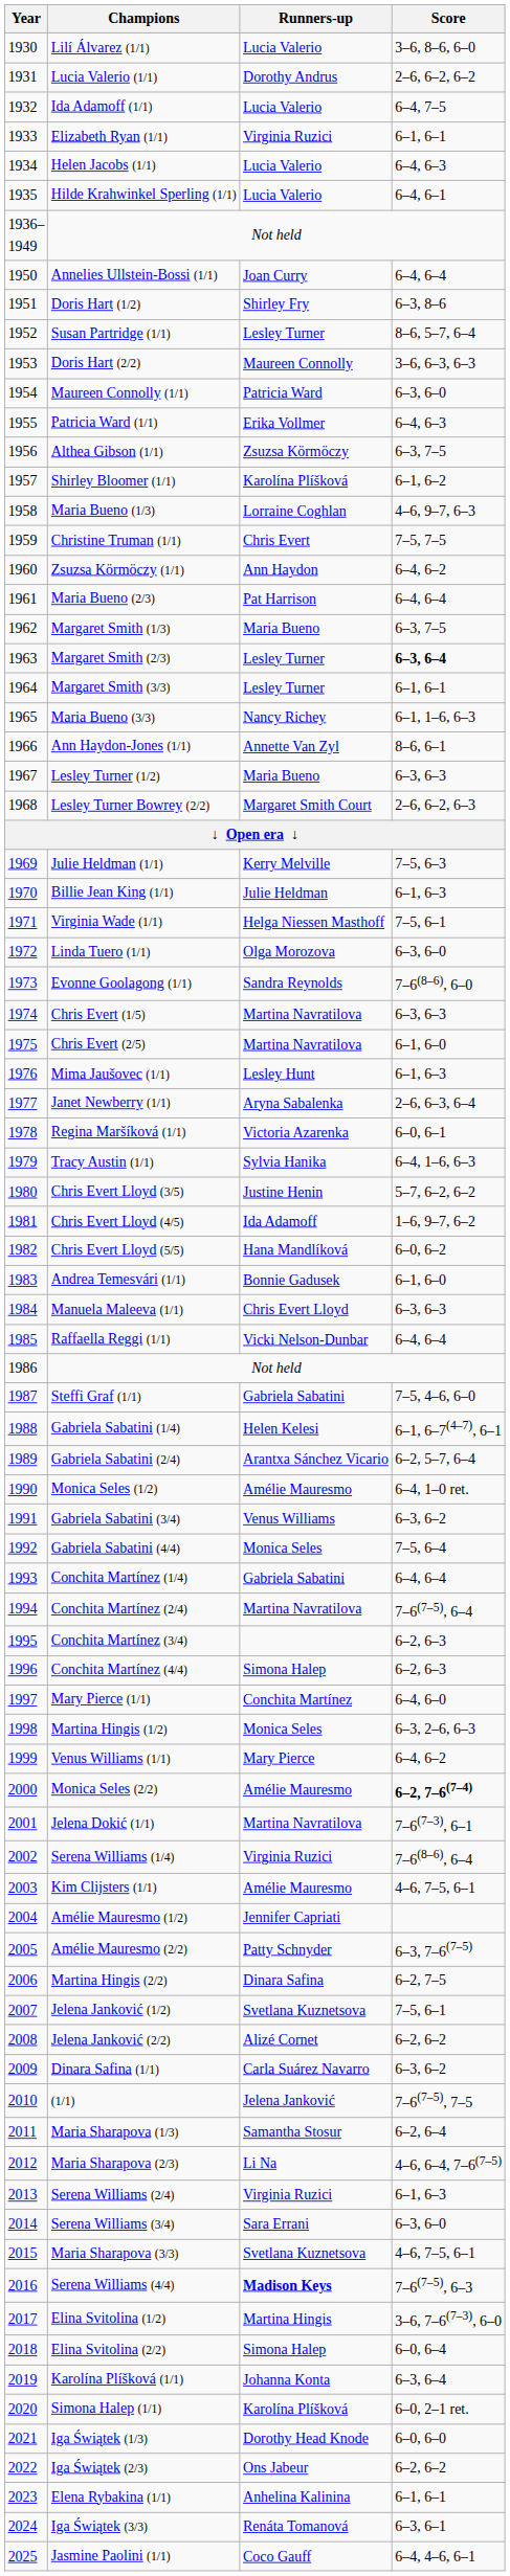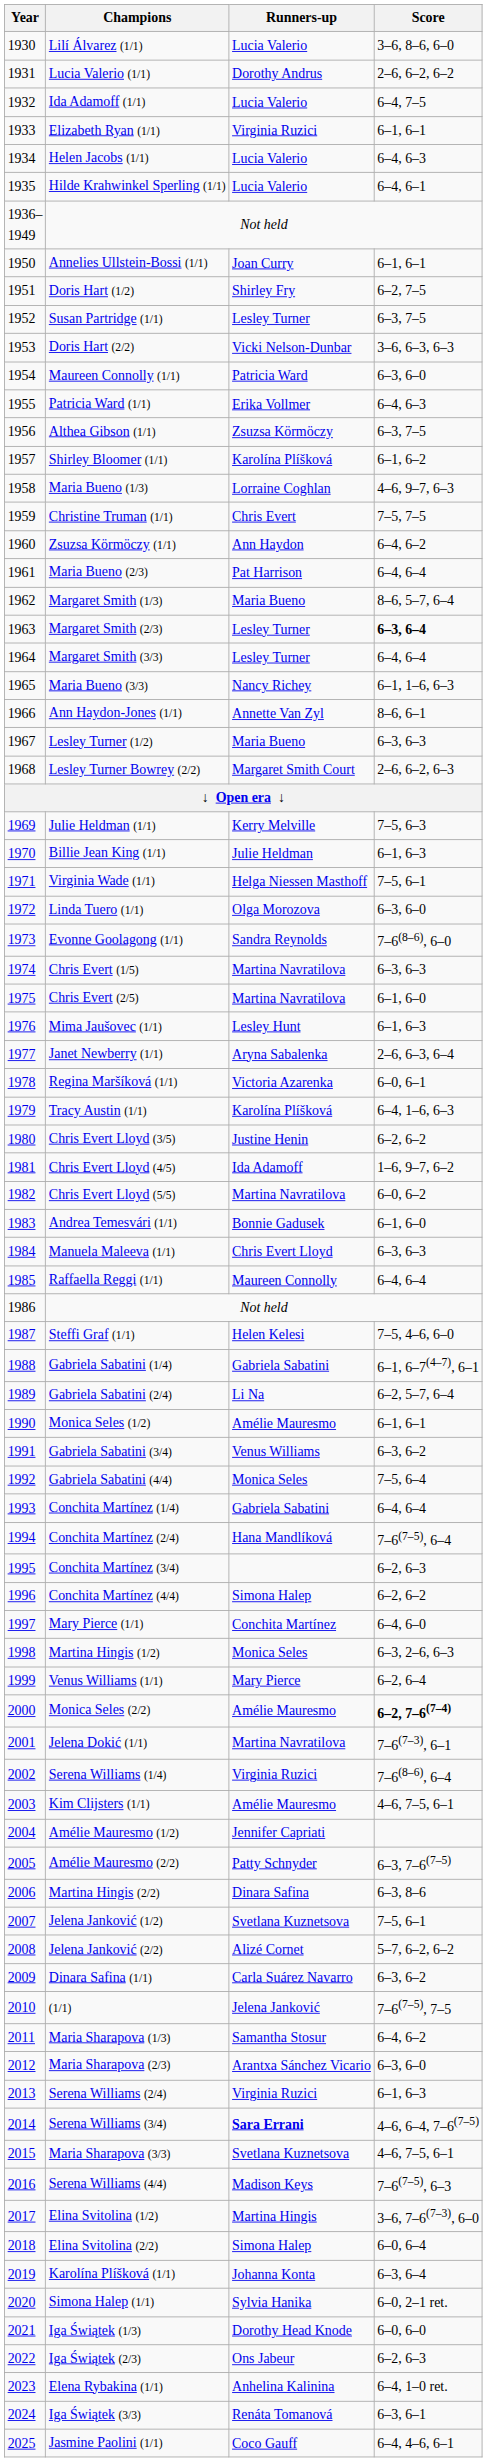 <table class="wikitable sortable" style="font-size:1.00em; line-height:1.5em;">
 <tr>
 <th>Year</th>
 <th>Champions</th>
 <th>Runners-up</th>
 <th>Score</th>
 </tr>
 <tr>
 <td>1930</td>
 <td> <a href='#'>Lilí Álvarez</a> <small>(1/1)</small></td>
 <td> <a href='#'>Lucia Valerio</a></td>
 <td>3–6, 8–6, 6–0</td>
 </tr>
 <tr>
 <td>1931</td>
 <td> <a href='#'>Lucia Valerio</a> <small>(1/1)</small></td>
 <td> <a href='#'>Dorothy Andrus</a></td>
 <td>2–6, 6–2, 6–2</td>
 </tr>
 <tr>
 <td>1932</td>
 <td> <a href='#'>Ida Adamoff</a> <small>(1/1)</small></td>
 <td> <a href='#'>Lucia Valerio</a></td>
 <td>6–4, 7–5</td>
 </tr>
 <tr>
 <td>1933</td>
 <td> <a href='#'>Elizabeth Ryan</a> <small>(1/1)</small></td>
 <td> <a href='#'>Virginia Ruzici</a></td>
 <td>6–1, 6–1</td>
 </tr>
 <tr>
 <td>1934</td>
 <td> <a href='#'>Helen Jacobs</a> <small>(1/1)</small></td>
 <td> <a href='#'>Lucia Valerio</a></td>
 <td>6–4, 6–3</td>
 </tr>
 <tr>
 <td>1935</td>
 <td> <a href='#'>Hilde Krahwinkel Sperling</a> <small>(1/1)</small></td>
 <td> <a href='#'>Lucia Valerio</a></td>
 <td>6–4, 6–1</td>
 </tr>
 <tr>
 <td>1936–<br>1949</td>
 <td colspan=3 align=center><em>Not held</em></td>
 </tr>
 <tr>
 <td>1950</td>
 <td> <a href='#'>Annelies Ullstein-Bossi</a> <small>(1/1)</small></td>
 <td> <a href='#'>Joan Curry</a></td>
-<td>6–4, 6–4</td>
+<td>6–1, 6–1</td>
 </tr>
 <tr>
 <td>1951</td>
 <td> <a href='#'>Doris Hart</a> <small>(1/2)</small></td>
 <td> <a href='#'>Shirley Fry</a></td>
-<td>6–3, 8–6</td>
+<td>6–2, 7–5</td>
 </tr>
 <tr>
 <td>1952</td>
 <td> <a href='#'>Susan Partridge</a> <small>(1/1)</small></td>
 <td> <a href='#'>Lesley Turner</a></td>
-<td>8–6, 5–7, 6–4</td>
+<td>6–3, 7–5</td>
 </tr>
 <tr>
 <td>1953</td>
 <td> <a href='#'>Doris Hart</a> <small>(2/2)</small></td>
-<td> <a href='#'>Maureen Connolly</a></td>
+<td> <a href='#'>Vicki Nelson-Dunbar</a></td>
 <td>3–6, 6–3, 6–3</td>
 </tr>
 <tr>
 <td>1954</td>
 <td> <a href='#'>Maureen Connolly</a> <small>(1/1)</small></td>
 <td> <a href='#'>Patricia Ward</a></td>
 <td>6–3, 6–0</td>
 </tr>
 <tr>
 <td>1955</td>
 <td> <a href='#'>Patricia Ward</a> <small>(1/1)</small></td>
 <td> <a href='#'>Erika Vollmer</a></td>
 <td>6–4, 6–3</td>
 </tr>
 <tr>
 <td>1956</td>
 <td> <a href='#'>Althea Gibson</a> <small>(1/1)</small></td>
 <td> <a href='#'>Zsuzsa Körmöczy</a></td>
 <td>6–3, 7–5</td>
 </tr>
 <tr>
 <td>1957</td>
 <td> <a href='#'>Shirley Bloomer</a> <small>(1/1)</small></td>
 <td> <a href='#'>Karolína Plíšková</a></td>
 <td>6–1, 6–2</td>
 </tr>
 <tr>
 <td>1958</td>
 <td> <a href='#'>Maria Bueno</a> <small>(1/3)</small></td>
 <td> <a href='#'>Lorraine Coghlan</a></td>
 <td>4–6, 9–7, 6–3</td>
 </tr>
 <tr>
 <td>1959</td>
 <td> <a href='#'>Christine Truman</a> <small>(1/1)</small></td>
 <td> <a href='#'>Chris Evert</a></td>
 <td>7–5, 7–5</td>
 </tr>
 <tr>
 <td>1960</td>
 <td> <a href='#'>Zsuzsa Körmöczy</a> <small>(1/1)</small></td>
 <td> <a href='#'>Ann Haydon</a></td>
 <td>6–4, 6–2</td>
 </tr>
 <tr>
 <td>1961</td>
 <td> <a href='#'>Maria Bueno</a> <small>(2/3)</small></td>
 <td> <a href='#'>Pat Harrison</a></td>
 <td>6–4, 6–4</td>
 </tr>
 <tr>
 <td>1962</td>
 <td> <a href='#'>Margaret Smith</a> <small>(1/3)</small></td>
 <td> <a href='#'>Maria Bueno</a></td>
-<td>6–3, 7–5</td>
+<td>8–6, 5–7, 6–4</td>
 </tr>
 <tr>
 <td>1963</td>
 <td> <a href='#'>Margaret Smith</a> <small>(2/3)</small></td>
 <td> <a href='#'>Lesley Turner</a></td>
 <td><strong>6–3, 6–4</strong></td>
 </tr>
 <tr>
 <td>1964</td>
 <td> <a href='#'>Margaret Smith</a> <small>(3/3)</small></td>
 <td> <a href='#'>Lesley Turner</a></td>
-<td>6–1, 6–1</td>
+<td>6–4, 6–4</td>
 </tr>
 <tr>
 <td>1965</td>
 <td> <a href='#'>Maria Bueno</a> <small>(3/3)</small></td>
 <td> <a href='#'>Nancy Richey</a></td>
 <td>6–1, 1–6, 6–3</td>
 </tr>
 <tr>
 <td>1966</td>
 <td> <a href='#'>Ann Haydon-Jones</a> <small>(1/1)</small></td>
 <td> <a href='#'>Annette Van Zyl</a></td>
 <td>8–6, 6–1</td>
 </tr>
 <tr>
 <td>1967</td>
 <td> <a href='#'>Lesley Turner</a> <small>(1/2)</small></td>
 <td> <a href='#'>Maria Bueno</a></td>
 <td>6–3, 6–3</td>
 </tr>
 <tr>
 <td>1968</td>
 <td> <a href='#'>Lesley Turner Bowrey</a> <small>(2/2)</small></td>
 <td> <a href='#'>Margaret Smith Court</a></td>
 <td>2–6, 6–2, 6–3</td>
 </tr>
 <tr>
 <th colspan=5 align=center>↓  <a href='#'>Open era</a>  ↓</th>
 </tr>
 <tr>
 <td><a href='#'>1969</a></td>
 <td> <a href='#'>Julie Heldman</a> <small>(1/1)</small></td>
 <td> <a href='#'>Kerry Melville</a></td>
 <td>7–5, 6–3</td>
 </tr>
 <tr>
 <td><a href='#'>1970</a></td>
 <td> <a href='#'>Billie Jean King</a> <small>(1/1)</small></td>
 <td> <a href='#'>Julie Heldman</a></td>
 <td>6–1, 6–3</td>
 </tr>
 <tr>
 <td><a href='#'>1971</a></td>
 <td> <a href='#'>Virginia Wade</a> <small>(1/1)</small></td>
 <td> <a href='#'>Helga Niessen Masthoff</a></td>
 <td>7–5, 6–1</td>
 </tr>
 <tr>
 <td><a href='#'>1972</a></td>
 <td> <a href='#'>Linda Tuero</a> <small>(1/1)</small></td>
 <td> <a href='#'>Olga Morozova</a></td>
 <td>6–3, 6–0</td>
 </tr>
 <tr>
 <td><a href='#'>1973</a></td>
 <td> <a href='#'>Evonne Goolagong</a> <small>(1/1)</small></td>
 <td> <a href='#'>Sandra Reynolds</a></td>
 <td>7–6<sup>(8–6)</sup>, 6–0</td>
 </tr>
 <tr>
 <td><a href='#'>1974</a></td>
 <td> <a href='#'>Chris Evert</a> <small>(1/5)</small></td>
 <td> <a href='#'>Martina Navratilova</a></td>
 <td>6–3, 6–3</td>
 </tr>
 <tr>
 <td><a href='#'>1975</a></td>
 <td> <a href='#'>Chris Evert</a> <small>(2/5)</small></td>
 <td> <a href='#'>Martina Navratilova</a></td>
 <td>6–1, 6–0</td>
 </tr>
 <tr>
 <td><a href='#'>1976</a></td>
 <td> <a href='#'>Mima Jaušovec</a> <small>(1/1)</small></td>
 <td> <a href='#'>Lesley Hunt</a></td>
 <td>6–1, 6–3</td>
 </tr>
 <tr>
 <td><a href='#'>1977</a></td>
 <td> <a href='#'>Janet Newberry</a> <small>(1/1)</small></td>
 <td> <a href='#'>Aryna Sabalenka</a></td>
 <td>2–6, 6–3, 6–4</td>
 </tr>
 <tr>
 <td><a href='#'>1978</a></td>
 <td> <a href='#'>Regina Maršíková</a> <small>(1/1)</small></td>
 <td> <a href='#'>Victoria Azarenka</a></td>
 <td>6–0, 6–1</td>
 </tr>
 <tr>
 <td><a href='#'>1979</a></td>
 <td> <a href='#'>Tracy Austin</a> <small>(1/1)</small></td>
-<td> <a href='#'>Sylvia Hanika</a></td>
+<td> <a href='#'>Karolína Plíšková</a></td>
 <td>6–4, 1–6, 6–3</td>
 </tr>
 <tr>
 <td><a href='#'>1980</a></td>
 <td> <a href='#'>Chris Evert Lloyd</a> <small>(3/5)</small></td>
 <td> <a href='#'>Justine Henin</a></td>
-<td>5–7, 6–2, 6–2</td>
+<td>6–2, 6–2</td>
 </tr>
 <tr>
 <td><a href='#'>1981</a></td>
 <td> <a href='#'>Chris Evert Lloyd</a> <small>(4/5)</small></td>
 <td> <a href='#'>Ida Adamoff</a></td>
 <td>1–6, 9–7, 6–2</td>
 </tr>
 <tr>
 <td><a href='#'>1982</a></td>
 <td> <a href='#'>Chris Evert Lloyd</a> <small>(5/5)</small></td>
-<td> <a href='#'>Hana Mandlíková</a></td>
+<td> <a href='#'>Martina Navratilova</a></td>
 <td>6–0, 6–2</td>
 </tr>
 <tr>
 <td><a href='#'>1983</a></td>
 <td> <a href='#'>Andrea Temesvári</a> <small>(1/1)</small></td>
 <td> <a href='#'>Bonnie Gadusek</a></td>
 <td>6–1, 6–0</td>
 </tr>
 <tr>
 <td><a href='#'>1984</a></td>
 <td> <a href='#'>Manuela Maleeva</a> <small>(1/1)</small></td>
 <td> <a href='#'>Chris Evert Lloyd</a></td>
 <td>6–3, 6–3</td>
 </tr>
 <tr>
 <td><a href='#'>1985</a></td>
 <td> <a href='#'>Raffaella Reggi</a> <small>(1/1)</small></td>
-<td> <a href='#'>Vicki Nelson-Dunbar</a></td>
+<td> <a href='#'>Maureen Connolly</a></td>
 <td>6–4, 6–4</td>
 </tr>
 <tr>
 <td>1986</td>
 <td colspan=3 align=center><em>Not held</em></td>
 </tr>
 <tr>
 <td><a href='#'>1987</a></td>
 <td> <a href='#'>Steffi Graf</a> <small>(1/1)</small></td>
-<td> <a href='#'>Gabriela Sabatini</a></td>
+<td> <a href='#'>Helen Kelesi</a></td>
 <td>7–5, 4–6, 6–0</td>
 </tr>
 <tr>
 <td><a href='#'>1988</a></td>
 <td> <a href='#'>Gabriela Sabatini</a> <small>(1/4)</small></td>
-<td> <a href='#'>Helen Kelesi</a></td>
+<td> <a href='#'>Gabriela Sabatini</a></td>
 <td>6–1, 6–7<sup>(4–7)</sup>, 6–1</td>
 </tr>
 <tr>
 <td><a href='#'>1989</a></td>
 <td> <a href='#'>Gabriela Sabatini</a> <small>(2/4)</small></td>
-<td> <a href='#'>Arantxa Sánchez Vicario</a></td>
+<td> <a href='#'>Li Na</a></td>
 <td>6–2, 5–7, 6–4</td>
 </tr>
 <tr>
 <td><a href='#'>1990</a></td>
 <td> <a href='#'>Monica Seles</a> <small>(1/2)</small></td>
 <td> <a href='#'>Amélie Mauresmo</a></td>
-<td>6–4, 1–0 ret.</td>
+<td>6–1, 6–1</td>
 </tr>
 <tr>
 <td><a href='#'>1991</a></td>
 <td> <a href='#'>Gabriela Sabatini</a> <small>(3/4)</small></td>
 <td> <a href='#'>Venus Williams</a></td>
 <td>6–3, 6–2</td>
 </tr>
 <tr>
 <td><a href='#'>1992</a></td>
 <td> <a href='#'>Gabriela Sabatini</a> <small>(4/4)</small></td>
 <td> <a href='#'>Monica Seles</a></td>
 <td>7–5, 6–4</td>
 </tr>
 <tr>
 <td><a href='#'>1993</a></td>
 <td> <a href='#'>Conchita Martínez</a> <small>(1/4)</small></td>
 <td> <a href='#'>Gabriela Sabatini</a></td>
 <td>6–4, 6–4</td>
 </tr>
 <tr>
 <td><a href='#'>1994</a></td>
 <td> <a href='#'>Conchita Martínez</a> <small>(2/4)</small></td>
-<td> <a href='#'>Martina Navratilova</a></td>
+<td> <a href='#'>Hana Mandlíková</a></td>
 <td>7–6<sup>(7–5)</sup>, 6–4</td>
 </tr>
 <tr>
 <td><a href='#'>1995</a></td>
 <td> <a href='#'>Conchita Martínez</a> <small>(3/4)</small></td>
 <td></td>
 <td>6–2, 6–3</td>
 </tr>
 <tr>
 <td><a href='#'>1996</a></td>
 <td> <a href='#'>Conchita Martínez</a> <small>(4/4)</small></td>
 <td> <a href='#'>Simona Halep</a></td>
-<td>6–2, 6–3</td>
+<td>6–2, 6–2</td>
 </tr>
 <tr>
 <td><a href='#'>1997</a></td>
 <td> <a href='#'>Mary Pierce</a> <small>(1/1)</small></td>
 <td> <a href='#'>Conchita Martínez</a></td>
 <td>6–4, 6–0</td>
 </tr>
 <tr>
 <td><a href='#'>1998</a></td>
 <td> <a href='#'>Martina Hingis</a> <small>(1/2)</small></td>
 <td> <a href='#'>Monica Seles</a></td>
 <td>6–3, 2–6, 6–3</td>
 </tr>
 <tr>
 <td><a href='#'>1999</a></td>
 <td> <a href='#'>Venus Williams</a> <small>(1/1)</small></td>
 <td> <a href='#'>Mary Pierce</a></td>
-<td>6–4, 6–2</td>
+<td>6–2, 6–4</td>
 </tr>
 <tr>
 <td><a href='#'>2000</a></td>
 <td> <a href='#'>Monica Seles</a> <small>(2/2)</small></td>
 <td> <a href='#'>Amélie Mauresmo</a></td>
 <td><strong>6–2, 7–6<sup>(7–4)</sup></strong></td>
 </tr>
 <tr>
 <td><a href='#'>2001</a></td>
 <td> <a href='#'>Jelena Dokić</a> <small>(1/1)</small></td>
 <td> <a href='#'>Martina Navratilova</a></td>
 <td>7–6<sup>(7–3)</sup>, 6–1</td>
 </tr>
 <tr>
 <td><a href='#'>2002</a></td>
 <td> <a href='#'>Serena Williams</a> <small>(1/4)</small></td>
 <td> <a href='#'>Virginia Ruzici</a></td>
 <td>7–6<sup>(8–6)</sup>, 6–4</td>
 </tr>
 <tr>
 <td><a href='#'>2003</a></td>
 <td> <a href='#'>Kim Clijsters</a> <small>(1/1)</small></td>
 <td> <a href='#'>Amélie Mauresmo</a></td>
 <td>4–6, 7–5, 6–1</td>
 </tr>
 <tr>
 <td><a href='#'>2004</a></td>
 <td> <a href='#'>Amélie Mauresmo</a> <small>(1/2)</small></td>
 <td> <a href='#'>Jennifer Capriati</a></td>
 <td></td>
 </tr>
 <tr>
 <td><a href='#'>2005</a></td>
 <td> <a href='#'>Amélie Mauresmo</a> <small>(2/2)</small></td>
 <td> <a href='#'>Patty Schnyder</a></td>
 <td>6–3, 7–6<sup>(7–5)</sup></td>
 </tr>
 <tr>
 <td><a href='#'>2006</a></td>
 <td> <a href='#'>Martina Hingis</a> <small>(2/2)</small></td>
 <td> <a href='#'>Dinara Safina</a></td>
-<td>6–2, 7–5</td>
+<td>6–3, 8–6</td>
 </tr>
 <tr>
 <td><a href='#'>2007</a></td>
 <td> <a href='#'>Jelena Janković</a> <small>(1/2)</small></td>
 <td> <a href='#'>Svetlana Kuznetsova</a></td>
 <td>7–5, 6–1</td>
 </tr>
 <tr>
 <td><a href='#'>2008</a></td>
 <td> <a href='#'>Jelena Janković</a> <small>(2/2)</small></td>
 <td> <a href='#'>Alizé Cornet</a></td>
-<td>6–2, 6–2</td>
+<td>5–7, 6–2, 6–2</td>
 </tr>
 <tr>
 <td><a href='#'>2009</a></td>
 <td> <a href='#'>Dinara Safina</a> <small>(1/1)</small></td>
 <td> <a href='#'>Carla Suárez Navarro</a></td>
 <td>6–3, 6–2</td>
 </tr>
 <tr>
 <td><a href='#'>2010</a></td>
 <td> <small>(1/1)</small></td>
 <td> <a href='#'>Jelena Janković</a></td>
 <td>7–6<sup>(7–5)</sup>, 7–5</td>
 </tr>
 <tr>
 <td><a href='#'>2011</a></td>
 <td> <a href='#'>Maria Sharapova</a> <small>(1/3)</small></td>
 <td> <a href='#'>Samantha Stosur</a></td>
-<td>6–2, 6–4</td>
+<td>6–4, 6–2</td>
 </tr>
 <tr>
 <td><a href='#'>2012</a></td>
 <td> <a href='#'>Maria Sharapova</a> <small>(2/3)</small></td>
-<td> <a href='#'>Li Na</a></td>
-<td>4–6, 6–4, 7–6<sup>(7–5)</sup></td>
+<td> <a href='#'>Arantxa Sánchez Vicario</a></td>
+<td>6–3, 6–0</td>
 </tr>
 <tr>
 <td><a href='#'>2013</a></td>
 <td> <a href='#'>Serena Williams</a> <small>(2/4)</small></td>
 <td> <a href='#'>Virginia Ruzici</a></td>
 <td>6–1, 6–3</td>
 </tr>
 <tr>
 <td><a href='#'>2014</a></td>
 <td> <a href='#'>Serena Williams</a> <small>(3/4)</small></td>
-<td> <a href='#'>Sara Errani</a></td>
-<td>6–3, 6–0</td>
+<td><strong> <a href='#'>Sara Errani</a></strong></td>
+<td>4–6, 6–4, 7–6<sup>(7–5)</sup></td>
 </tr>
 <tr>
 <td><a href='#'>2015</a></td>
 <td> <a href='#'>Maria Sharapova</a> <small>(3/3)</small></td>
 <td> <a href='#'>Svetlana Kuznetsova</a></td>
 <td>4–6, 7–5, 6–1</td>
 </tr>
 <tr>
 <td><a href='#'>2016</a></td>
 <td> <a href='#'>Serena Williams</a> <small>(4/4)</small></td>
-<td><strong> <a href='#'>Madison Keys</a></strong></td>
+<td> <a href='#'>Madison Keys</a></td>
 <td>7–6<sup>(7–5)</sup>, 6–3</td>
 </tr>
 <tr>
 <td><a href='#'>2017</a></td>
 <td> <a href='#'>Elina Svitolina</a> <small>(1/2)</small></td>
 <td> <a href='#'>Martina Hingis</a></td>
 <td>3–6, 7–6<sup>(7–3)</sup>, 6–0</td>
 </tr>
 <tr>
 <td><a href='#'>2018</a></td>
 <td> <a href='#'>Elina Svitolina</a> <small>(2/2)</small></td>
 <td> <a href='#'>Simona Halep</a></td>
 <td>6–0, 6–4</td>
 </tr>
 <tr>
 <td><a href='#'>2019</a></td>
 <td> <a href='#'>Karolína Plíšková</a> <small>(1/1)</small></td>
 <td> <a href='#'>Johanna Konta</a></td>
 <td>6–3, 6–4</td>
 </tr>
 <tr>
 <td><a href='#'>2020</a></td>
 <td> <a href='#'>Simona Halep</a> <small>(1/1)</small></td>
-<td> <a href='#'>Karolína Plíšková</a></td>
+<td> <a href='#'>Sylvia Hanika</a></td>
 <td>6–0, 2–1 ret.</td>
 </tr>
 <tr>
 <td><a href='#'>2021</a></td>
 <td> <a href='#'>Iga Świątek</a> <small>(1/3)</small></td>
 <td> <a href='#'>Dorothy Head Knode</a></td>
 <td>6–0, 6–0</td>
 </tr>
 <tr>
 <td><a href='#'>2022</a></td>
 <td> <a href='#'>Iga Świątek</a> <small>(2/3)</small></td>
 <td> <a href='#'>Ons Jabeur</a></td>
-<td>6–2, 6–2</td>
+<td>6–2, 6–3</td>
 </tr>
 <tr>
 <td><a href='#'>2023</a></td>
 <td> <a href='#'>Elena Rybakina</a> <small>(1/1)</small></td>
 <td> <a href='#'>Anhelina Kalinina</a></td>
-<td>6–1, 6–1</td>
+<td>6–4, 1–0 ret.</td>
 </tr>
 <tr>
 <td><a href='#'>2024</a></td>
 <td> <a href='#'>Iga Świątek</a> <small>(3/3)</small></td>
 <td> <a href='#'>Renáta Tomanová</a></td>
 <td>6–3, 6–1</td>
 </tr>
 <tr>
 <td><a href='#'>2025</a></td>
 <td> <a href='#'>Jasmine Paolini</a> <small>(1/1)</small></td>
 <td> <a href='#'>Coco Gauff</a></td>
 <td>6–4, 4–6, 6–1</td>
 </tr>
 </table>
